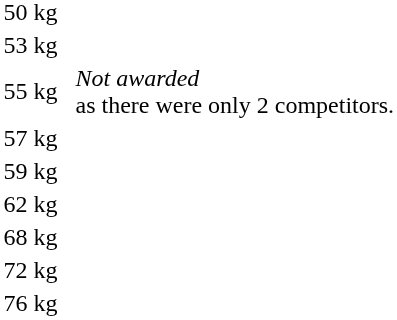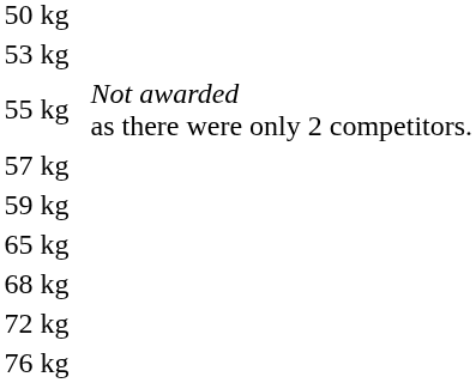 <table>
 <tr>
 <td rowspan=2>50 kg<br></td>
 <td rowspan=2></td>
 <td rowspan=2></td>
 <td></td>
 </tr>
 <tr>
 <td></td>
 </tr>
 <tr>
 <td>53 kg<br></td>
 <td></td>
 <td></td>
 <td></td>
 </tr>
 <tr>
 <td>55 kg<br></td>
 <td></td>
 <td></td>
 <td><em>Not awarded</em><br><span>as there were only 2 competitors.</span></td>
 </tr>
 <tr>
 <td>57 kg<br></td>
 <td></td>
 <td></td>
 <td></td>
 </tr>
 <tr>
 <td>59 kg<br></td>
 <td></td>
 <td></td>
 <td></td>
 </tr>
 <tr>
-<td>62 kg<br></td>
+<td>65 kg<br></td>
 <td></td>
 <td></td>
 <td></td>
 </tr>
 <tr>
 <td>68 kg<br></td>
 <td></td>
 <td></td>
 <td></td>
 </tr>
 <tr>
 <td rowspan=2>72 kg<br></td>
 <td rowspan=2></td>
 <td rowspan=2></td>
 <td></td>
 </tr>
 <tr>
 <td></td>
 </tr>
 <tr>
 <td>76 kg<br></td>
 <td></td>
 <td></td>
 <td></td>
 </tr>
 </table>
